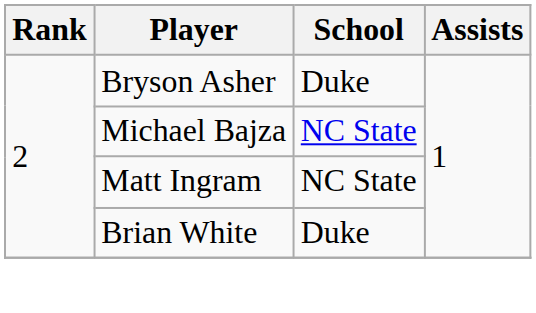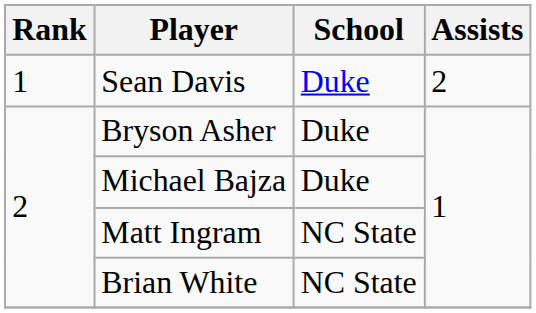 <table class="wikitable">
 <tr>
 <th>Rank</th>
 <th>Player</th>
 <th>School</th>
 <th>Assists</th>
+</tr>
+<tr>
+<td>1</td>
+<td>Sean Davis</td>
+<td><a href='#'>Duke</a></td>
+<td>2</td>
 </tr>
 <tr>
 <td rowspan="4">2</td>
 <td>Bryson Asher</td>
 <td>Duke</td>
 <td rowspan="4">1</td>
 </tr>
 <tr>
 <td>Michael Bajza</td>
-<td><a href='#'>NC State</a></td>
+<td>Duke</td>
 </tr>
 <tr>
 <td>Matt Ingram</td>
 <td>NC State</td>
 </tr>
 <tr>
 <td>Brian White</td>
-<td>Duke</td>
+<td>NC State</td>
 </tr>
 <tr>
 </tr>
 </table>
